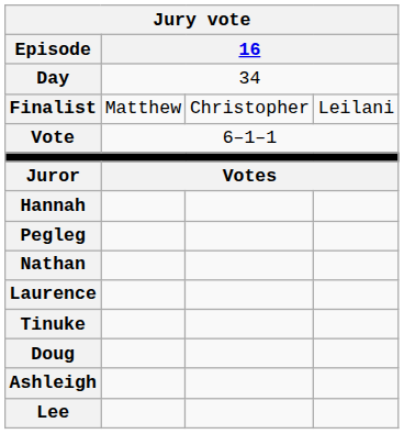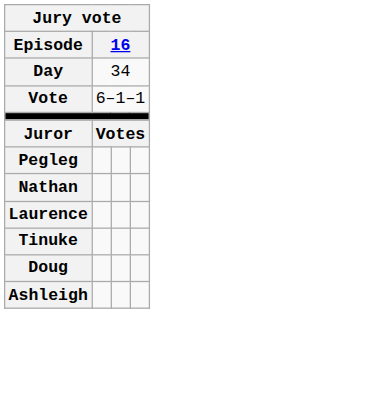 <table class="wikitable nowrap" style="text-align:center;">
 <tr>
 <th colspan="4">Jury vote</th>
 </tr>
 <tr>
 <th>Episode</th>
 <th colspan="3"><a href='#'>16</a></th>
 </tr>
 <tr>
 <th>Day</th>
 <td colspan="3">34</td>
 </tr>
 <tr>
-<th>Finalist</th>
-<td>Matthew</td>
-<td>Christopher</td>
-<td>Leilani</td>
-</tr>
-<tr>
 <th>Vote</th>
 <td colspan="3">6–1–1</td>
 </tr>
 <tr>
 <td bgcolor="black" colspan="4"></td>
 </tr>
 <tr>
 <th>Juror</th>
 <th colspan="3">Votes</th>
-</tr>
-<tr>
-<th>Hannah</th>
-<td></td>
-<td></td>
-<td></td>
 </tr>
 <tr>
 <th>Pegleg</th>
 <td></td>
 <td></td>
 <td></td>
 </tr>
 <tr>
 <th>Nathan</th>
 <td></td>
 <td></td>
 <td></td>
 </tr>
 <tr>
 <th>Laurence</th>
 <td></td>
 <td></td>
 <td></td>
 </tr>
 <tr>
 <th>Tinuke</th>
 <td></td>
 <td></td>
 <td></td>
 </tr>
 <tr>
 <th>Doug</th>
 <td></td>
 <td></td>
 <td></td>
 </tr>
 <tr>
 <th>Ashleigh</th>
 <td></td>
 <td></td>
 <td></td>
 </tr>
-<tr>
-<th>Lee</th>
-<td></td>
-<td></td>
-<td></td>
-</tr>
 </table>
